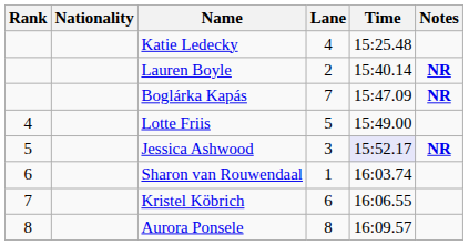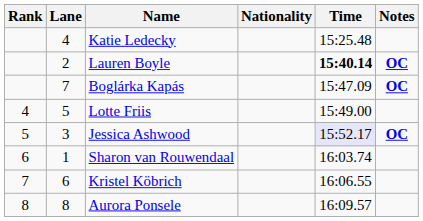 <table class="wikitable sortable" style="text-align:center">
 <tr>
 <th>Rank</th>
+<th>Lane</th>
+<th>Name</th>
 <th>Nationality</th>
-<th>Name</th>
-<th>Lane</th>
 <th>Time</th>
 <th>Notes</th>
 </tr>
 <tr>
 <td></td>
+<td>4</td>
+<td align=left><a href='#'>Katie Ledecky</a></td>
 <td align=left></td>
-<td align=left><a href='#'>Katie Ledecky</a></td>
-<td>4</td>
 <td>15:25.48</td>
 <td></td>
 </tr>
 <tr>
 <td></td>
+<td>2</td>
+<td align=left><a href='#'>Lauren Boyle</a></td>
 <td align=left></td>
-<td align=left><a href='#'>Lauren Boyle</a></td>
-<td>2</td>
-<td>15:40.14</td>
-<td><strong><a href='#'>NR</a></strong></td>
+<td><strong>15:40.14</strong></td>
+<td><strong><a href='#'>OC</a></strong></td>
 </tr>
 <tr>
 <td></td>
+<td>7</td>
+<td align=left><a href='#'>Boglárka Kapás</a></td>
 <td align=left></td>
-<td align=left><a href='#'>Boglárka Kapás</a></td>
-<td>7</td>
 <td>15:47.09</td>
-<td><strong><a href='#'>NR</a></strong></td>
+<td><strong><a href='#'>OC</a></strong></td>
 </tr>
 <tr>
 <td>4</td>
+<td>5</td>
+<td align=left><a href='#'>Lotte Friis</a></td>
 <td align=left></td>
-<td align=left><a href='#'>Lotte Friis</a></td>
-<td>5</td>
 <td>15:49.00</td>
 <td></td>
 </tr>
 <tr>
 <td>5</td>
+<td>3</td>
+<td align=left><a href='#'>Jessica Ashwood</a></td>
 <td align=left></td>
-<td align=left><a href='#'>Jessica Ashwood</a></td>
-<td>3</td>
 <td style="background: lavender;">15:52.17</td>
-<td><strong><a href='#'>NR</a></strong></td>
+<td><strong><a href='#'>OC</a></strong></td>
 </tr>
 <tr>
 <td>6</td>
+<td>1</td>
+<td align=left><a href='#'>Sharon van Rouwendaal</a></td>
 <td align=left></td>
-<td align=left><a href='#'>Sharon van Rouwendaal</a></td>
-<td>1</td>
 <td>16:03.74</td>
 <td></td>
 </tr>
 <tr>
 <td>7</td>
+<td>6</td>
+<td align=left><a href='#'>Kristel Köbrich</a></td>
 <td align=left></td>
-<td align=left><a href='#'>Kristel Köbrich</a></td>
-<td>6</td>
 <td>16:06.55</td>
 <td></td>
 </tr>
 <tr>
 <td>8</td>
+<td>8</td>
+<td align=left><a href='#'>Aurora Ponsele</a></td>
 <td align=left></td>
-<td align=left><a href='#'>Aurora Ponsele</a></td>
-<td>8</td>
 <td>16:09.57</td>
 <td></td>
 </tr>
 </table>
